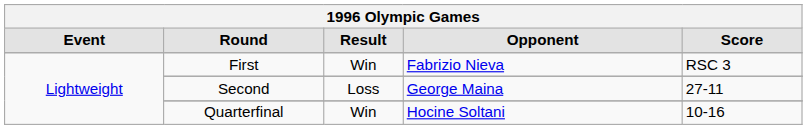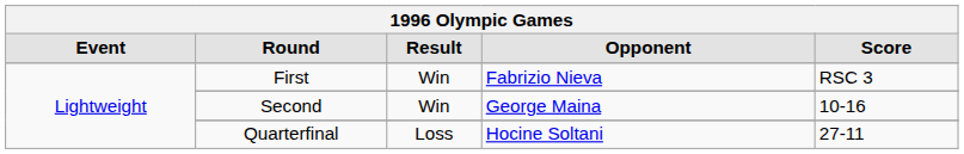 <table style='font-size: 85%; text-align: left;' class='wikitable' width='45%'>
 <tr>
 <th colspan=5>1996 Olympic Games</th>
 </tr>
 <tr>
 <th style='border-style: none none solid solid; background: #e3e3e3; width: 20%'><strong>Event</strong></th>
 <th style='border-style: none none solid solid; background: #e3e3e3; width: 20%'><strong>Round</strong></th>
 <th style='border-style: none none solid solid; background: #e3e3e3; width: 10%'><strong>Result</strong></th>
 <th style='border-style: none none solid solid; background: #e3e3e3; width: 35%'><strong>Opponent</strong></th>
 <th style='border-style: none none solid solid; background: #e3e3e3; width: 15%'><strong>Score</strong></th>
 </tr>
 <tr>
 </tr>
 <tr align=center>
 <td rowspan="5" style="text-align:center;"><a href='#'>Lightweight</a></td>
 <td align='center'>First</td>
 <td>Win</td>
 <td align='left'> <a href='#'>Fabrizio Nieva</a></td>
 <td align='left'>RSC 3</td>
 </tr>
 <tr>
 </tr>
 <tr align=center>
 <td align='center'>Second</td>
-<td>Loss</td>
+<td>Win</td>
 <td align='left'> <a href='#'>George Maina</a></td>
-<td align='left'>27-11</td>
+<td align='left'>10-16</td>
 </tr>
 <tr>
 </tr>
 <tr align=center>
 <td align='center'>Quarterfinal</td>
-<td>Win</td>
+<td>Loss</td>
 <td align='left'> <a href='#'>Hocine Soltani</a></td>
-<td align='left'>10-16</td>
+<td align='left'>27-11</td>
 </tr>
 </table>
